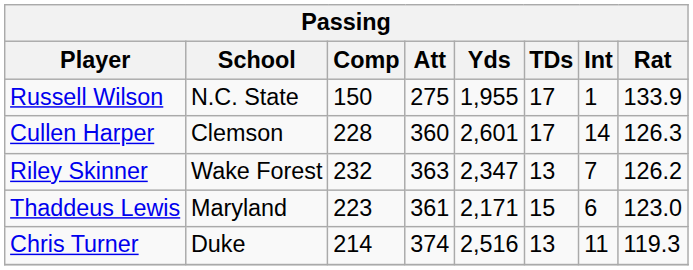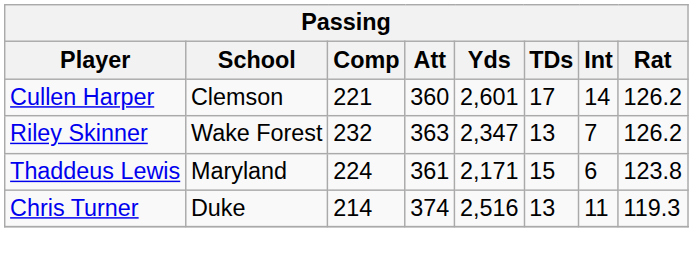 <table class="wikitable">
 <tr>
 <th colspan="8" align="center">Passing</th>
 </tr>
 <tr>
 <th>Player</th>
 <th>School</th>
 <th>Comp</th>
 <th>Att</th>
 <th>Yds</th>
 <th>TDs</th>
 <th>Int</th>
 <th>Rat</th>
 </tr>
 <tr>
-<td><a href='#'>Russell Wilson</a></td>
-<td>N.C. State</td>
-<td>150</td>
-<td>275</td>
-<td>1,955</td>
-<td>17</td>
-<td>1</td>
-<td>133.9</td>
-</tr>
-<tr>
 <td><a href='#'>Cullen Harper</a></td>
 <td>Clemson</td>
-<td>228</td>
+<td>221</td>
 <td>360</td>
 <td>2,601</td>
 <td>17</td>
 <td>14</td>
-<td>126.3</td>
+<td>126.2</td>
 </tr>
 <tr>
 <td><a href='#'>Riley Skinner</a></td>
 <td>Wake Forest</td>
 <td>232</td>
 <td>363</td>
 <td>2,347</td>
 <td>13</td>
 <td>7</td>
 <td>126.2</td>
 </tr>
 <tr>
 <td><a href='#'>Thaddeus Lewis</a></td>
 <td>Maryland</td>
-<td>223</td>
+<td>224</td>
 <td>361</td>
 <td>2,171</td>
 <td>15</td>
 <td>6</td>
-<td>123.0</td>
+<td>123.8</td>
 </tr>
 <tr>
 <td><a href='#'>Chris Turner</a></td>
 <td>Duke</td>
 <td>214</td>
 <td>374</td>
 <td>2,516</td>
 <td>13</td>
 <td>11</td>
 <td>119.3</td>
 </tr>
 <tr>
 </tr>
 </table>
